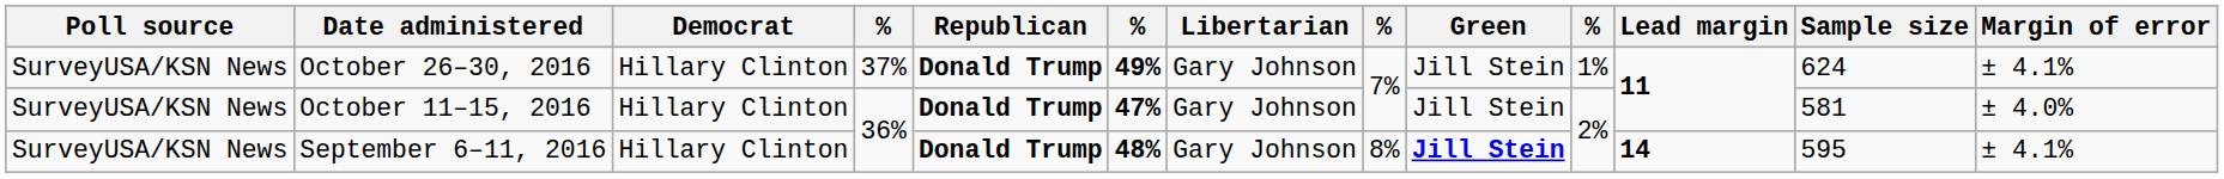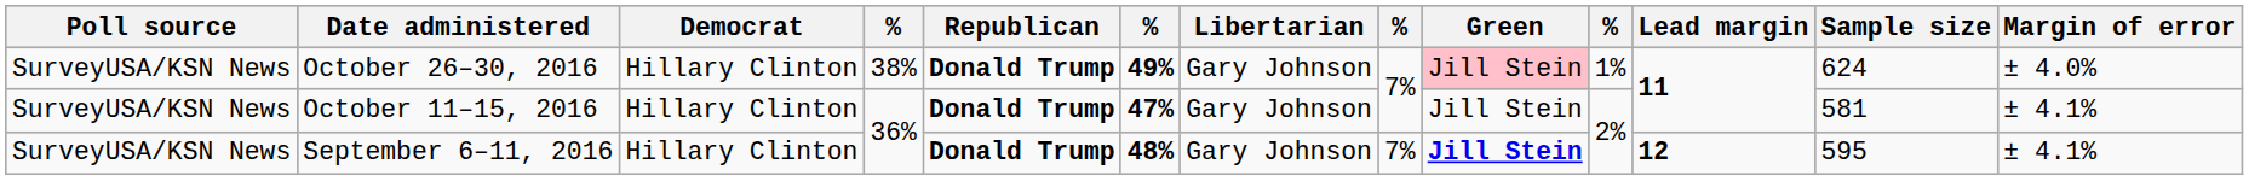 <table class="wikitable">
 <tr>
 <th>Poll source</th>
 <th>Date administered</th>
 <th>Democrat</th>
 <th>%</th>
 <th>Republican</th>
 <th>%</th>
 <th>Libertarian</th>
 <th>%</th>
 <th>Green</th>
 <th>%</th>
 <th>Lead margin</th>
 <th>Sample size</th>
 <th>Margin of error</th>
 </tr>
 <tr>
 <td>SurveyUSA/KSN News</td>
 <td>October 26–30, 2016</td>
 <td>Hillary Clinton</td>
-<td>37%</td>
+<td>38%</td>
 <td><strong>Donald Trump</strong></td>
 <td><strong>49%</strong></td>
 <td>Gary Johnson</td>
 <td rowspan="2">7%</td>
-<td>Jill Stein</td>
+<td style="background: pink;">Jill Stein</td>
 <td>1%</td>
 <td rowspan="2" ><strong>11</strong></td>
 <td>624</td>
-<td>± 4.1%</td>
+<td>± 4.0%</td>
 </tr>
 <tr>
 <td>SurveyUSA/KSN News</td>
 <td>October 11–15, 2016</td>
 <td>Hillary Clinton</td>
 <td rowspan="2">36%</td>
 <td><strong>Donald Trump</strong></td>
 <td><strong>47%</strong></td>
 <td>Gary Johnson</td>
 <td>Jill Stein</td>
 <td rowspan="2">2%</td>
 <td>581</td>
-<td>± 4.0%</td>
+<td>± 4.1%</td>
 </tr>
 <tr>
 <td>SurveyUSA/KSN News</td>
 <td>September 6–11, 2016</td>
 <td>Hillary Clinton</td>
 <td><strong>Donald Trump</strong></td>
 <td><strong>48%</strong></td>
 <td>Gary Johnson</td>
-<td>8%</td>
+<td>7%</td>
 <td><strong><a href='#'>Jill Stein</a></strong></td>
-<td><strong>14</strong></td>
+<td><strong>12</strong></td>
 <td>595</td>
 <td>± 4.1%</td>
 </tr>
 </table>
